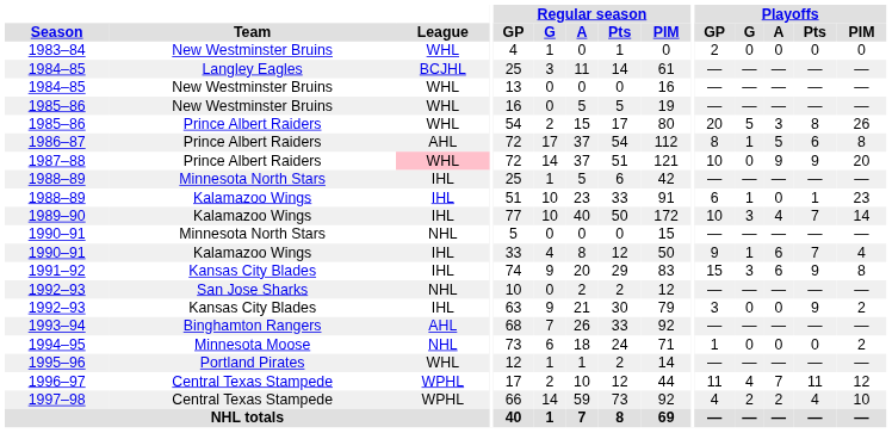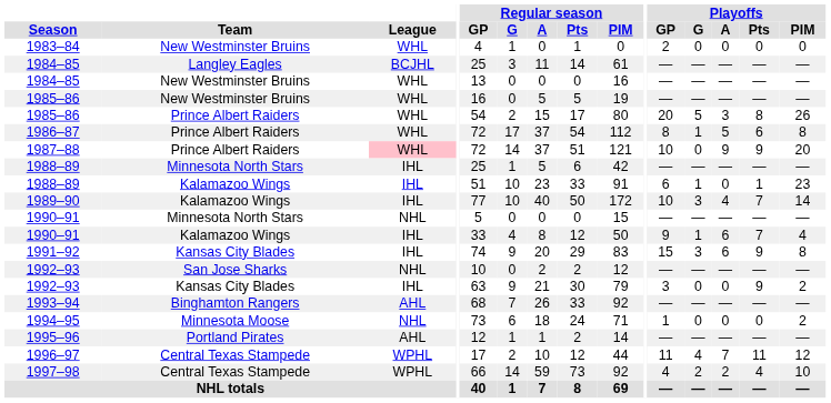 <table border="0" cellpadding="1" cellspacing="0" style="text-align:center; width:60em">
 <tr bgcolor="#e0e0e0">
 <th colspan="3" bgcolor="#ffffff"></th>
 <th rowspan="99" bgcolor="#ffffff"></th>
 <th colspan="5"><a href='#'>Regular season</a></th>
 <th rowspan="99" bgcolor="#ffffff"></th>
 <th colspan="5"><a href='#'>Playoffs</a></th>
 </tr>
 <tr bgcolor="#e0e0e0">
 <th><a href='#'>Season</a></th>
 <th>Team</th>
 <th>League</th>
 <th>GP</th>
 <th><a href='#'>G</a></th>
 <th><a href='#'>A</a></th>
 <th><a href='#'>Pts</a></th>
 <th><a href='#'>PIM</a></th>
 <th>GP</th>
 <th>G</th>
 <th>A</th>
 <th>Pts</th>
 <th>PIM</th>
 </tr>
 <tr>
 <td><a href='#'>1983–84</a></td>
 <td><a href='#'>New Westminster Bruins</a></td>
 <td><a href='#'>WHL</a></td>
 <td>4</td>
 <td>1</td>
 <td>0</td>
 <td>1</td>
 <td>0</td>
 <td>2</td>
 <td>0</td>
 <td>0</td>
 <td>0</td>
 <td>0</td>
 </tr>
 <tr bgcolor="#f0f0f0">
 <td><a href='#'>1984–85</a></td>
 <td><a href='#'>Langley Eagles</a></td>
 <td><a href='#'>BCJHL</a></td>
 <td>25</td>
 <td>3</td>
 <td>11</td>
 <td>14</td>
 <td>61</td>
 <td>—</td>
 <td>—</td>
 <td>—</td>
 <td>—</td>
 <td>—</td>
 </tr>
 <tr>
 <td><a href='#'>1984–85</a></td>
 <td>New Westminster Bruins</td>
 <td>WHL</td>
 <td>13</td>
 <td>0</td>
 <td>0</td>
 <td>0</td>
 <td>16</td>
 <td>—</td>
 <td>—</td>
 <td>—</td>
 <td>—</td>
 <td>—</td>
 </tr>
 <tr bgcolor="#f0f0f0">
 <td><a href='#'>1985–86</a></td>
 <td>New Westminster Bruins</td>
 <td>WHL</td>
 <td>16</td>
 <td>0</td>
 <td>5</td>
 <td>5</td>
 <td>19</td>
 <td>—</td>
 <td>—</td>
 <td>—</td>
 <td>—</td>
 <td>—</td>
 </tr>
 <tr>
 <td><a href='#'>1985–86</a></td>
 <td><a href='#'>Prince Albert Raiders</a></td>
 <td>WHL</td>
 <td>54</td>
 <td>2</td>
 <td>15</td>
 <td>17</td>
 <td>80</td>
 <td>20</td>
 <td>5</td>
 <td>3</td>
 <td>8</td>
 <td>26</td>
 </tr>
 <tr bgcolor="#f0f0f0">
 <td><a href='#'>1986–87</a></td>
 <td>Prince Albert Raiders</td>
-<td>AHL</td>
+<td>WHL</td>
 <td>72</td>
 <td>17</td>
 <td>37</td>
 <td>54</td>
 <td>112</td>
 <td>8</td>
 <td>1</td>
 <td>5</td>
 <td>6</td>
 <td>8</td>
 </tr>
 <tr>
 <td><a href='#'>1987–88</a></td>
 <td>Prince Albert Raiders</td>
 <td style="background: pink;">WHL</td>
 <td>72</td>
 <td>14</td>
 <td>37</td>
 <td>51</td>
 <td>121</td>
 <td>10</td>
 <td>0</td>
 <td>9</td>
 <td>9</td>
 <td>20</td>
 </tr>
 <tr bgcolor="#f0f0f0">
 <td><a href='#'>1988–89</a></td>
 <td><a href='#'>Minnesota North Stars</a></td>
 <td>IHL</td>
 <td>25</td>
 <td>1</td>
 <td>5</td>
 <td>6</td>
 <td>42</td>
 <td>—</td>
 <td>—</td>
 <td>—</td>
 <td>—</td>
 <td>—</td>
 </tr>
 <tr>
 <td><a href='#'>1988–89</a></td>
 <td><a href='#'>Kalamazoo Wings</a></td>
 <td><a href='#'>IHL</a></td>
 <td>51</td>
 <td>10</td>
 <td>23</td>
 <td>33</td>
 <td>91</td>
 <td>6</td>
 <td>1</td>
 <td>0</td>
 <td>1</td>
 <td>23</td>
 </tr>
 <tr bgcolor="#f0f0f0">
 <td><a href='#'>1989–90</a></td>
 <td>Kalamazoo Wings</td>
 <td>IHL</td>
 <td>77</td>
 <td>10</td>
 <td>40</td>
 <td>50</td>
 <td>172</td>
 <td>10</td>
 <td>3</td>
 <td>4</td>
 <td>7</td>
 <td>14</td>
 </tr>
 <tr>
 <td><a href='#'>1990–91</a></td>
 <td>Minnesota North Stars</td>
 <td>NHL</td>
 <td>5</td>
 <td>0</td>
 <td>0</td>
 <td>0</td>
 <td>15</td>
 <td>—</td>
 <td>—</td>
 <td>—</td>
 <td>—</td>
 <td>—</td>
 </tr>
 <tr bgcolor="#f0f0f0">
 <td><a href='#'>1990–91</a></td>
 <td>Kalamazoo Wings</td>
 <td>IHL</td>
 <td>33</td>
 <td>4</td>
 <td>8</td>
 <td>12</td>
 <td>50</td>
 <td>9</td>
 <td>1</td>
 <td>6</td>
 <td>7</td>
 <td>4</td>
 </tr>
 <tr>
 <td><a href='#'>1991–92</a></td>
 <td><a href='#'>Kansas City Blades</a></td>
 <td>IHL</td>
 <td>74</td>
 <td>9</td>
 <td>20</td>
 <td>29</td>
 <td>83</td>
 <td>15</td>
 <td>3</td>
 <td>6</td>
 <td>9</td>
 <td>8</td>
 </tr>
 <tr bgcolor="#f0f0f0">
 <td><a href='#'>1992–93</a></td>
 <td><a href='#'>San Jose Sharks</a></td>
 <td>NHL</td>
 <td>10</td>
 <td>0</td>
 <td>2</td>
 <td>2</td>
 <td>12</td>
 <td>—</td>
 <td>—</td>
 <td>—</td>
 <td>—</td>
 <td>—</td>
 </tr>
 <tr>
 <td><a href='#'>1992–93</a></td>
 <td>Kansas City Blades</td>
 <td>IHL</td>
 <td>63</td>
 <td>9</td>
 <td>21</td>
 <td>30</td>
 <td>79</td>
 <td>3</td>
 <td>0</td>
 <td>0</td>
 <td>9</td>
 <td>2</td>
 </tr>
 <tr bgcolor="#f0f0f0">
 <td><a href='#'>1993–94</a></td>
 <td><a href='#'>Binghamton Rangers</a></td>
 <td><a href='#'>AHL</a></td>
 <td>68</td>
 <td>7</td>
 <td>26</td>
 <td>33</td>
 <td>92</td>
 <td>—</td>
 <td>—</td>
 <td>—</td>
 <td>—</td>
 <td>—</td>
 </tr>
 <tr>
 <td><a href='#'>1994–95</a></td>
 <td><a href='#'>Minnesota Moose</a></td>
 <td><a href='#'>NHL</a></td>
 <td>73</td>
 <td>6</td>
 <td>18</td>
 <td>24</td>
 <td>71</td>
 <td>1</td>
 <td>0</td>
 <td>0</td>
 <td>0</td>
 <td>2</td>
 </tr>
 <tr bgcolor="#f0f0f0">
 <td><a href='#'>1995–96</a></td>
 <td><a href='#'>Portland Pirates</a></td>
-<td>WHL</td>
+<td>AHL</td>
 <td>12</td>
 <td>1</td>
 <td>1</td>
 <td>2</td>
 <td>14</td>
 <td>—</td>
 <td>—</td>
 <td>—</td>
 <td>—</td>
 <td>—</td>
 </tr>
 <tr>
 <td><a href='#'>1996–97</a></td>
 <td><a href='#'>Central Texas Stampede</a></td>
 <td><a href='#'>WPHL</a></td>
 <td>17</td>
 <td>2</td>
 <td>10</td>
 <td>12</td>
 <td>44</td>
 <td>11</td>
 <td>4</td>
 <td>7</td>
 <td>11</td>
 <td>12</td>
 </tr>
 <tr bgcolor="#f0f0f0">
 <td><a href='#'>1997–98</a></td>
 <td>Central Texas Stampede</td>
 <td>WPHL</td>
 <td>66</td>
 <td>14</td>
 <td>59</td>
 <td>73</td>
 <td>92</td>
 <td>4</td>
 <td>2</td>
 <td>2</td>
 <td>4</td>
 <td>10</td>
 </tr>
 <tr>
 </tr>
 <tr ALIGN="center" bgcolor="#e0e0e0">
 <th colspan="3">NHL totals</th>
 <th ALIGN="center">40</th>
 <th ALIGN="center">1</th>
 <th ALIGN="center">7</th>
 <th ALIGN="center">8</th>
 <th ALIGN="center">69</th>
 <th ALIGN="center">—</th>
 <th ALIGN="center">—</th>
 <th ALIGN="center">—</th>
 <th ALIGN="center">—</th>
 <th ALIGN="center">—</th>
 </tr>
 </table>
